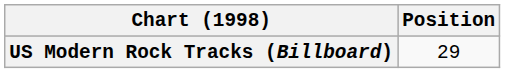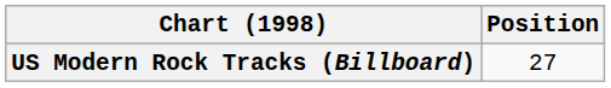 <table class="wikitable plainrowheaders" style="text-align:center">
 <tr>
 <th scope="col">Chart (1998)</th>
 <th scope="col">Position</th>
 </tr>
 <tr>
 <th scope="row">US Modern Rock Tracks (<em>Billboard</em>)</th>
-<td>29</td>
+<td>27</td>
 </tr>
 </table>
